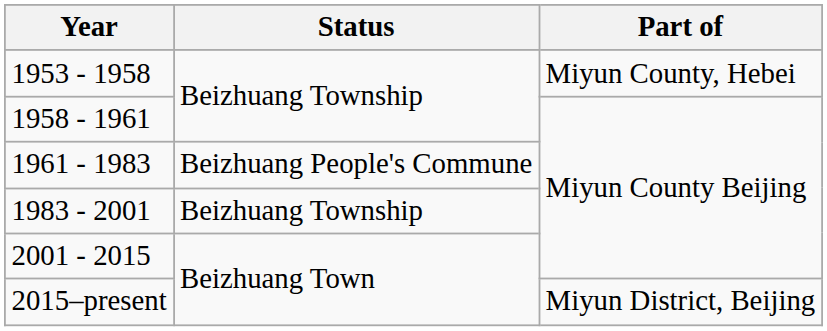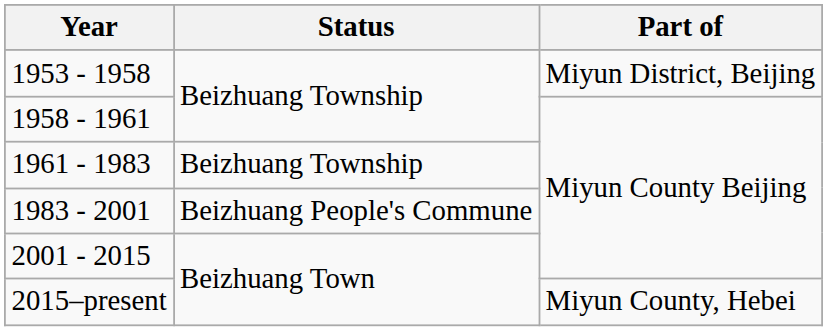 <table class="wikitable">
 <tr>
 <th>Year</th>
 <th>Status</th>
 <th>Part of</th>
 </tr>
 <tr>
 <td>1953 - 1958</td>
 <td rowspan="2">Beizhuang Township</td>
-<td>Miyun County, Hebei</td>
+<td>Miyun District, Beijing</td>
 </tr>
 <tr>
 <td>1958 - 1961</td>
 <td rowspan="4">Miyun County Beijing</td>
 </tr>
 <tr>
 <td>1961 - 1983</td>
-<td>Beizhuang People's Commune</td>
+<td>Beizhuang Township</td>
 </tr>
 <tr>
 <td>1983 - 2001</td>
-<td>Beizhuang Township</td>
+<td>Beizhuang People's Commune</td>
 </tr>
 <tr>
 <td>2001 - 2015</td>
 <td rowspan="2">Beizhuang Town</td>
 </tr>
 <tr>
 <td>2015–present</td>
-<td>Miyun District, Beijing</td>
+<td>Miyun County, Hebei</td>
 </tr>
 </table>
